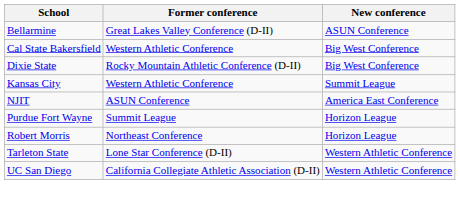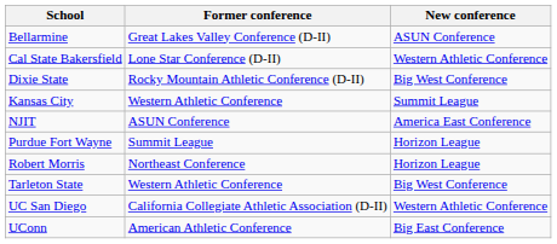 <table class="wikitable source">
 <tr>
 <th>School</th>
 <th>Former conference</th>
 <th>New conference</th>
 </tr>
 <tr>
 <td><a href='#'>Bellarmine</a></td>
 <td><a href='#'>Great Lakes Valley Conference</a> (D-II)</td>
 <td><a href='#'>ASUN Conference</a></td>
 </tr>
 <tr>
 <td><a href='#'>Cal State Bakersfield</a></td>
+<td><a href='#'>Lone Star Conference</a> (D-II)</td>
 <td><a href='#'>Western Athletic Conference</a></td>
-<td><a href='#'>Big West Conference</a></td>
 </tr>
 <tr>
 <td><a href='#'>Dixie State</a></td>
 <td><a href='#'>Rocky Mountain Athletic Conference</a> (D-II)</td>
 <td><a href='#'>Big West Conference</a></td>
 </tr>
 <tr>
 <td><a href='#'>Kansas City</a></td>
 <td><a href='#'>Western Athletic Conference</a></td>
 <td><a href='#'>Summit League</a></td>
 </tr>
 <tr>
 <td><a href='#'>NJIT</a></td>
 <td><a href='#'>ASUN Conference</a></td>
 <td><a href='#'>America East Conference</a></td>
 </tr>
 <tr>
 <td><a href='#'>Purdue Fort Wayne</a></td>
 <td><a href='#'>Summit League</a></td>
 <td><a href='#'>Horizon League</a></td>
 </tr>
 <tr>
 <td><a href='#'>Robert Morris</a></td>
 <td><a href='#'>Northeast Conference</a></td>
 <td><a href='#'>Horizon League</a></td>
 </tr>
 <tr>
 <td><a href='#'>Tarleton State</a></td>
-<td><a href='#'>Lone Star Conference</a> (D-II)</td>
 <td><a href='#'>Western Athletic Conference</a></td>
+<td><a href='#'>Big West Conference</a></td>
 </tr>
 <tr>
 <td><a href='#'>UC San Diego</a></td>
 <td><a href='#'>California Collegiate Athletic Association</a> (D-II)</td>
 <td><a href='#'>Western Athletic Conference</a></td>
 </tr>
+<tr>
+<td><a href='#'>UConn</a></td>
+<td><a href='#'>American Athletic Conference</a></td>
+<td><a href='#'>Big East Conference</a></td>
+</tr>
 </table>
